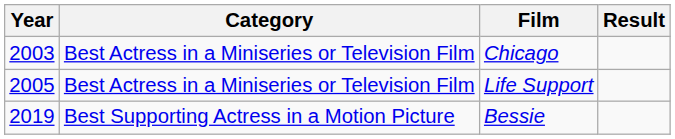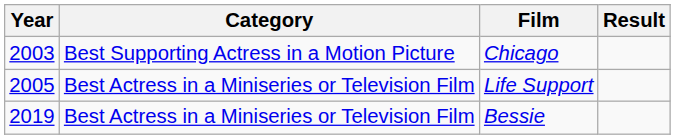 <table class="wikitable">
 <tr>
 <th>Year</th>
 <th>Category</th>
 <th>Film</th>
 <th>Result</th>
 </tr>
 <tr>
 <td><a href='#'>2003</a></td>
-<td><a href='#'>Best Actress in a Miniseries or Television Film</a></td>
+<td><a href='#'>Best Supporting Actress in a Motion Picture</a></td>
 <td><em><a href='#'>Chicago</a></em></td>
 <td></td>
 </tr>
 <tr>
 <td><a href='#'>2005</a></td>
 <td><a href='#'>Best Actress in a Miniseries or Television Film</a></td>
 <td><em><a href='#'>Life Support</a></em></td>
 <td></td>
 </tr>
 <tr>
 <td><a href='#'>2019</a></td>
-<td><a href='#'>Best Supporting Actress in a Motion Picture</a></td>
+<td><a href='#'>Best Actress in a Miniseries or Television Film</a></td>
 <td><em><a href='#'>Bessie</a></em></td>
 <td></td>
 </tr>
 </table>
